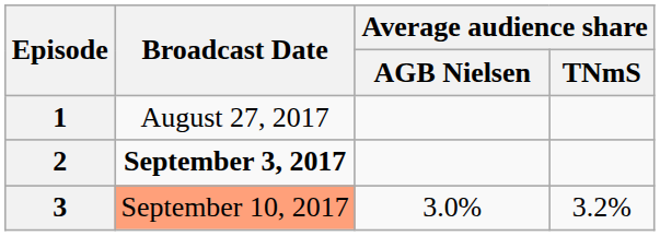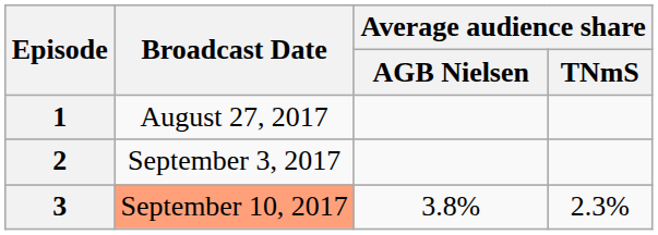 <table class="wikitable"  style="text-align:center">
 <tr>
 <th rowspan="2">Episode</th>
 <th rowspan="2">Broadcast Date</th>
 <th colspan="2">Average audience share</th>
 </tr>
 <tr>
 <th><strong>AGB Nielsen</strong></th>
 <th>TNmS</th>
 </tr>
 <tr>
 <th>1</th>
 <td>August 27, 2017</td>
 <td></td>
 <td></td>
 </tr>
 <tr>
 <th>2</th>
-<td><strong>September 3, 2017</strong></td>
+<td>September 3, 2017</td>
 <td></td>
 <td></td>
 </tr>
 <tr>
 <th>3</th>
 <td style="background: lightsalmon;">September 10, 2017</td>
-<td>3.0%</td>
-<td>3.2%</td>
+<td>3.8%</td>
+<td>2.3%</td>
 </tr>
 </table>
